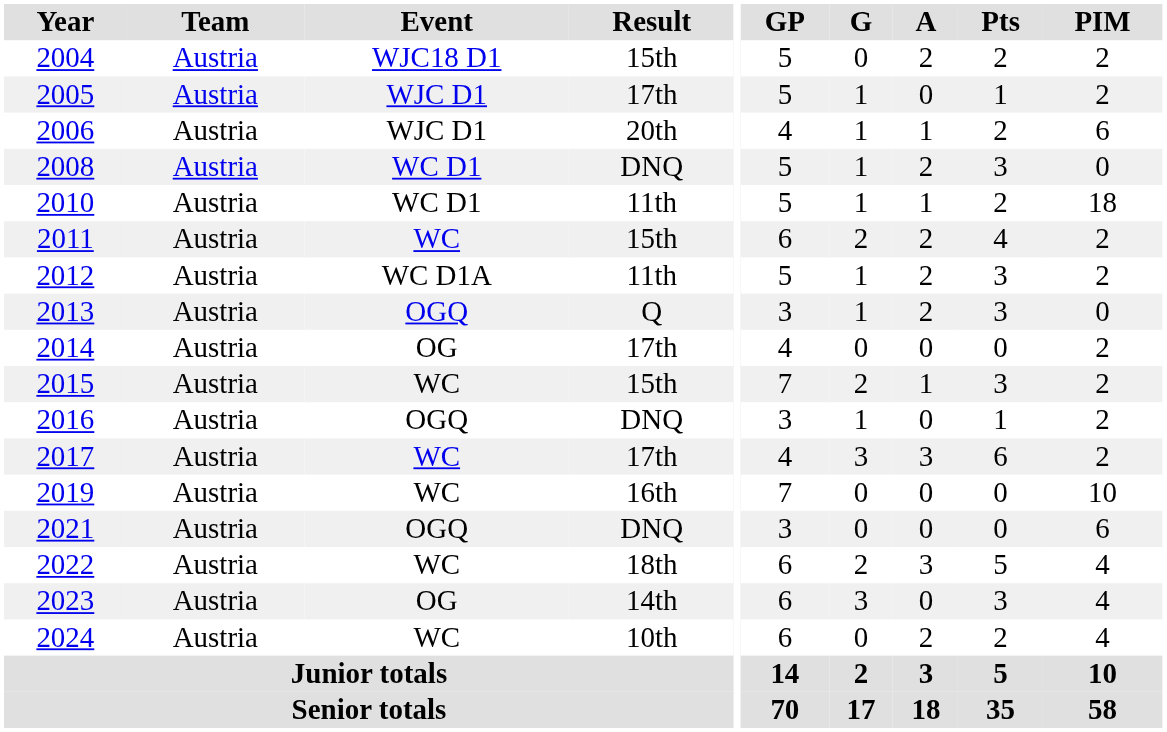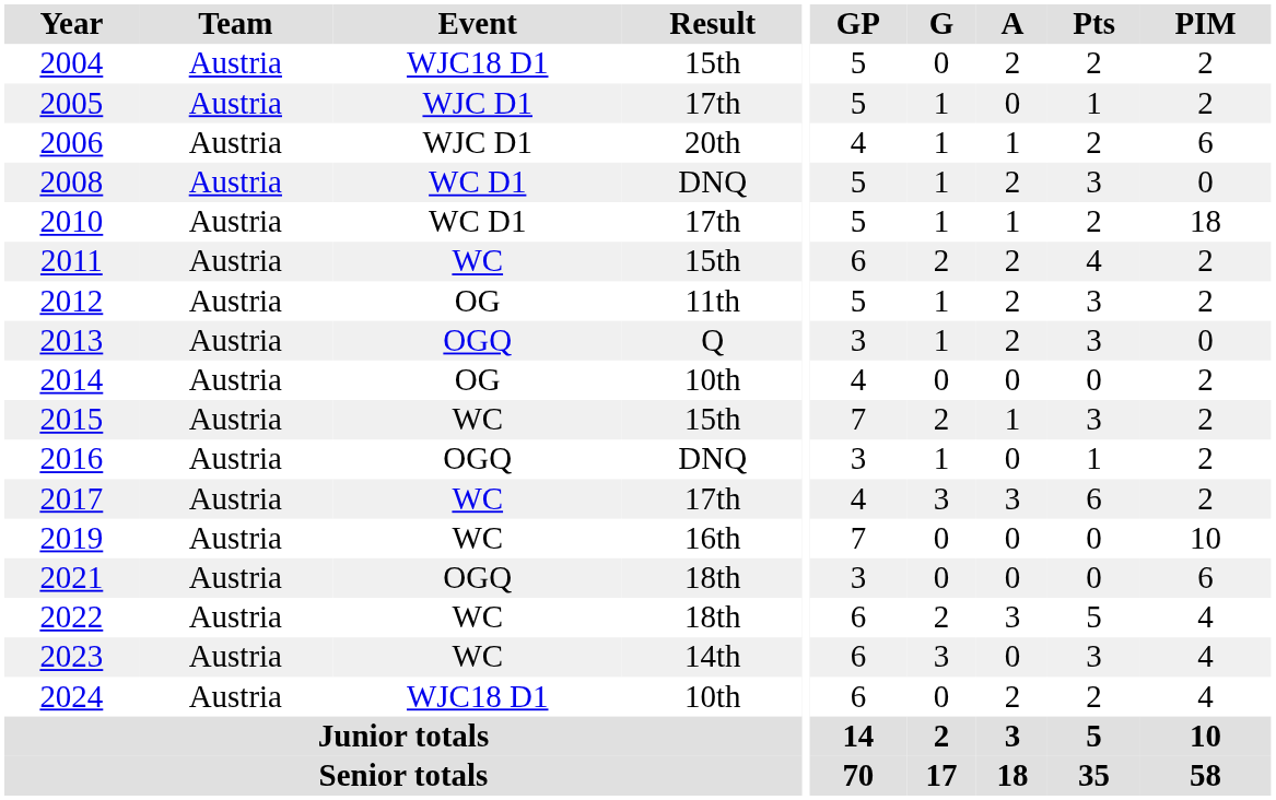 <table border="0" cellpadding="1" cellspacing="0" ID="Table3" style="text-align:center; width:40em">
 <tr ALIGN="center" bgcolor="#e0e0e0">
 <th>Year</th>
 <th>Team</th>
 <th>Event</th>
 <th>Result</th>
 <th rowspan="99" bgcolor="#ffffff"></th>
 <th>GP</th>
 <th>G</th>
 <th>A</th>
 <th>Pts</th>
 <th>PIM</th>
 </tr>
 <tr>
 <td><a href='#'>2004</a></td>
 <td><a href='#'>Austria</a></td>
 <td><a href='#'>WJC18 D1</a></td>
 <td>15th</td>
 <td>5</td>
 <td>0</td>
 <td>2</td>
 <td>2</td>
 <td>2</td>
 </tr>
 <tr bgcolor="#f0f0f0">
 <td><a href='#'>2005</a></td>
 <td><a href='#'>Austria</a></td>
 <td><a href='#'>WJC D1</a></td>
 <td>17th</td>
 <td>5</td>
 <td>1</td>
 <td>0</td>
 <td>1</td>
 <td>2</td>
 </tr>
 <tr>
 <td><a href='#'>2006</a></td>
 <td>Austria</td>
 <td>WJC D1</td>
 <td>20th</td>
 <td>4</td>
 <td>1</td>
 <td>1</td>
 <td>2</td>
 <td>6</td>
 </tr>
 <tr bgcolor="#f0f0f0">
 <td><a href='#'>2008</a></td>
 <td><a href='#'>Austria</a></td>
 <td><a href='#'>WC D1</a></td>
 <td>DNQ</td>
 <td>5</td>
 <td>1</td>
 <td>2</td>
 <td>3</td>
 <td>0</td>
 </tr>
 <tr>
 <td><a href='#'>2010</a></td>
 <td>Austria</td>
 <td>WC D1</td>
-<td>11th</td>
+<td>17th</td>
 <td>5</td>
 <td>1</td>
 <td>1</td>
 <td>2</td>
 <td>18</td>
 </tr>
 <tr bgcolor="#f0f0f0">
 <td><a href='#'>2011</a></td>
 <td>Austria</td>
 <td><a href='#'>WC</a></td>
 <td>15th</td>
 <td>6</td>
 <td>2</td>
 <td>2</td>
 <td>4</td>
 <td>2</td>
 </tr>
 <tr>
 <td><a href='#'>2012</a></td>
 <td>Austria</td>
-<td>WC D1A</td>
+<td>OG</td>
 <td>11th</td>
 <td>5</td>
 <td>1</td>
 <td>2</td>
 <td>3</td>
 <td>2</td>
 </tr>
 <tr bgcolor="#f0f0f0">
 <td><a href='#'>2013</a></td>
 <td>Austria</td>
 <td><a href='#'>OGQ</a></td>
 <td>Q</td>
 <td>3</td>
 <td>1</td>
 <td>2</td>
 <td>3</td>
 <td>0</td>
 </tr>
 <tr>
 <td><a href='#'>2014</a></td>
 <td>Austria</td>
 <td>OG</td>
-<td>17th</td>
+<td>10th</td>
 <td>4</td>
 <td>0</td>
 <td>0</td>
 <td>0</td>
 <td>2</td>
 </tr>
 <tr bgcolor="#f0f0f0">
 <td><a href='#'>2015</a></td>
 <td>Austria</td>
 <td>WC</td>
 <td>15th</td>
 <td>7</td>
 <td>2</td>
 <td>1</td>
 <td>3</td>
 <td>2</td>
 </tr>
 <tr>
 <td><a href='#'>2016</a></td>
 <td>Austria</td>
 <td>OGQ</td>
 <td>DNQ</td>
 <td>3</td>
 <td>1</td>
 <td>0</td>
 <td>1</td>
 <td>2</td>
 </tr>
 <tr bgcolor="#f0f0f0">
 <td><a href='#'>2017</a></td>
 <td>Austria</td>
 <td><a href='#'>WC</a></td>
 <td>17th</td>
 <td>4</td>
 <td>3</td>
 <td>3</td>
 <td>6</td>
 <td>2</td>
 </tr>
 <tr>
 <td><a href='#'>2019</a></td>
 <td>Austria</td>
 <td>WC</td>
 <td>16th</td>
 <td>7</td>
 <td>0</td>
 <td>0</td>
 <td>0</td>
 <td>10</td>
 </tr>
 <tr bgcolor="#f0f0f0">
 <td><a href='#'>2021</a></td>
 <td>Austria</td>
 <td>OGQ</td>
-<td>DNQ</td>
+<td>18th</td>
 <td>3</td>
 <td>0</td>
 <td>0</td>
 <td>0</td>
 <td>6</td>
 </tr>
 <tr>
 <td><a href='#'>2022</a></td>
 <td>Austria</td>
 <td>WC</td>
 <td>18th</td>
 <td>6</td>
 <td>2</td>
 <td>3</td>
 <td>5</td>
 <td>4</td>
 </tr>
 <tr bgcolor="#f0f0f0">
 <td><a href='#'>2023</a></td>
 <td>Austria</td>
-<td>OG</td>
+<td>WC</td>
 <td>14th</td>
 <td>6</td>
 <td>3</td>
 <td>0</td>
 <td>3</td>
 <td>4</td>
 </tr>
 <tr>
 <td><a href='#'>2024</a></td>
 <td>Austria</td>
-<td>WC</td>
+<td><a href='#'>WJC18 D1</a></td>
 <td>10th</td>
 <td>6</td>
 <td>0</td>
 <td>2</td>
 <td>2</td>
 <td>4</td>
 </tr>
 <tr bgcolor="#e0e0e0">
 <th colspan="4">Junior totals</th>
 <th>14</th>
 <th>2</th>
 <th>3</th>
 <th>5</th>
 <th>10</th>
 </tr>
 <tr bgcolor="#e0e0e0">
 <th colspan="4">Senior totals</th>
 <th>70</th>
 <th>17</th>
 <th>18</th>
 <th>35</th>
 <th>58</th>
 </tr>
 </table>
